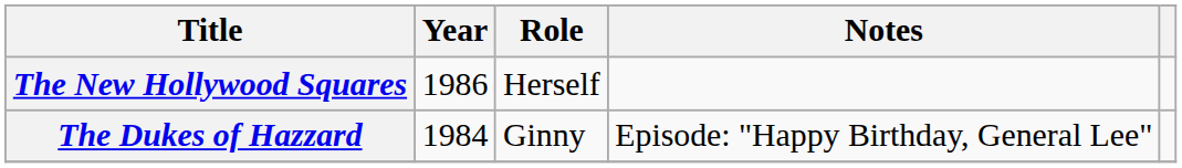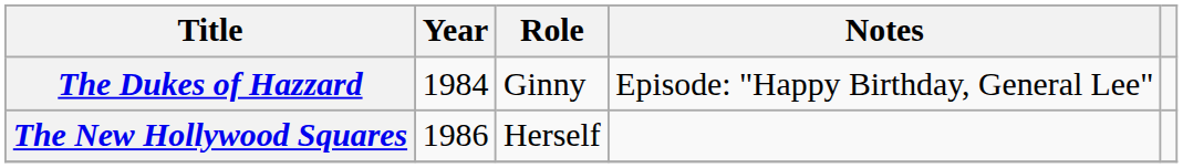 <table class="wikitable sortable plainrowheaders">
 <tr>
 <th scope="col">Title</th>
 <th scope="col">Year</th>
 <th scope="col">Role</th>
 <th scope="col" class="unsortable">Notes</th>
 <th></th>
 </tr>
 <tr>
+<th scope="row"><em><a href='#'>The Dukes of Hazzard</a></em></th>
+<td>1984</td>
+<td>Ginny</td>
+<td>Episode: "Happy Birthday, General Lee"</td>
+<td align="center"></td>
+</tr>
+<tr>
 <th scope="row"><em><a href='#'>The New Hollywood Squares</a></em></th>
 <td>1986</td>
 <td>Herself</td>
 <td></td>
 <td align="center"></td>
 </tr>
 <tr>
-<th scope="row"><em><a href='#'>The Dukes of Hazzard</a></em></th>
-<td>1984</td>
-<td>Ginny</td>
-<td>Episode: "Happy Birthday, General Lee"</td>
-<td align="center"></td>
-</tr>
-<tr>
 </tr>
 </table>
